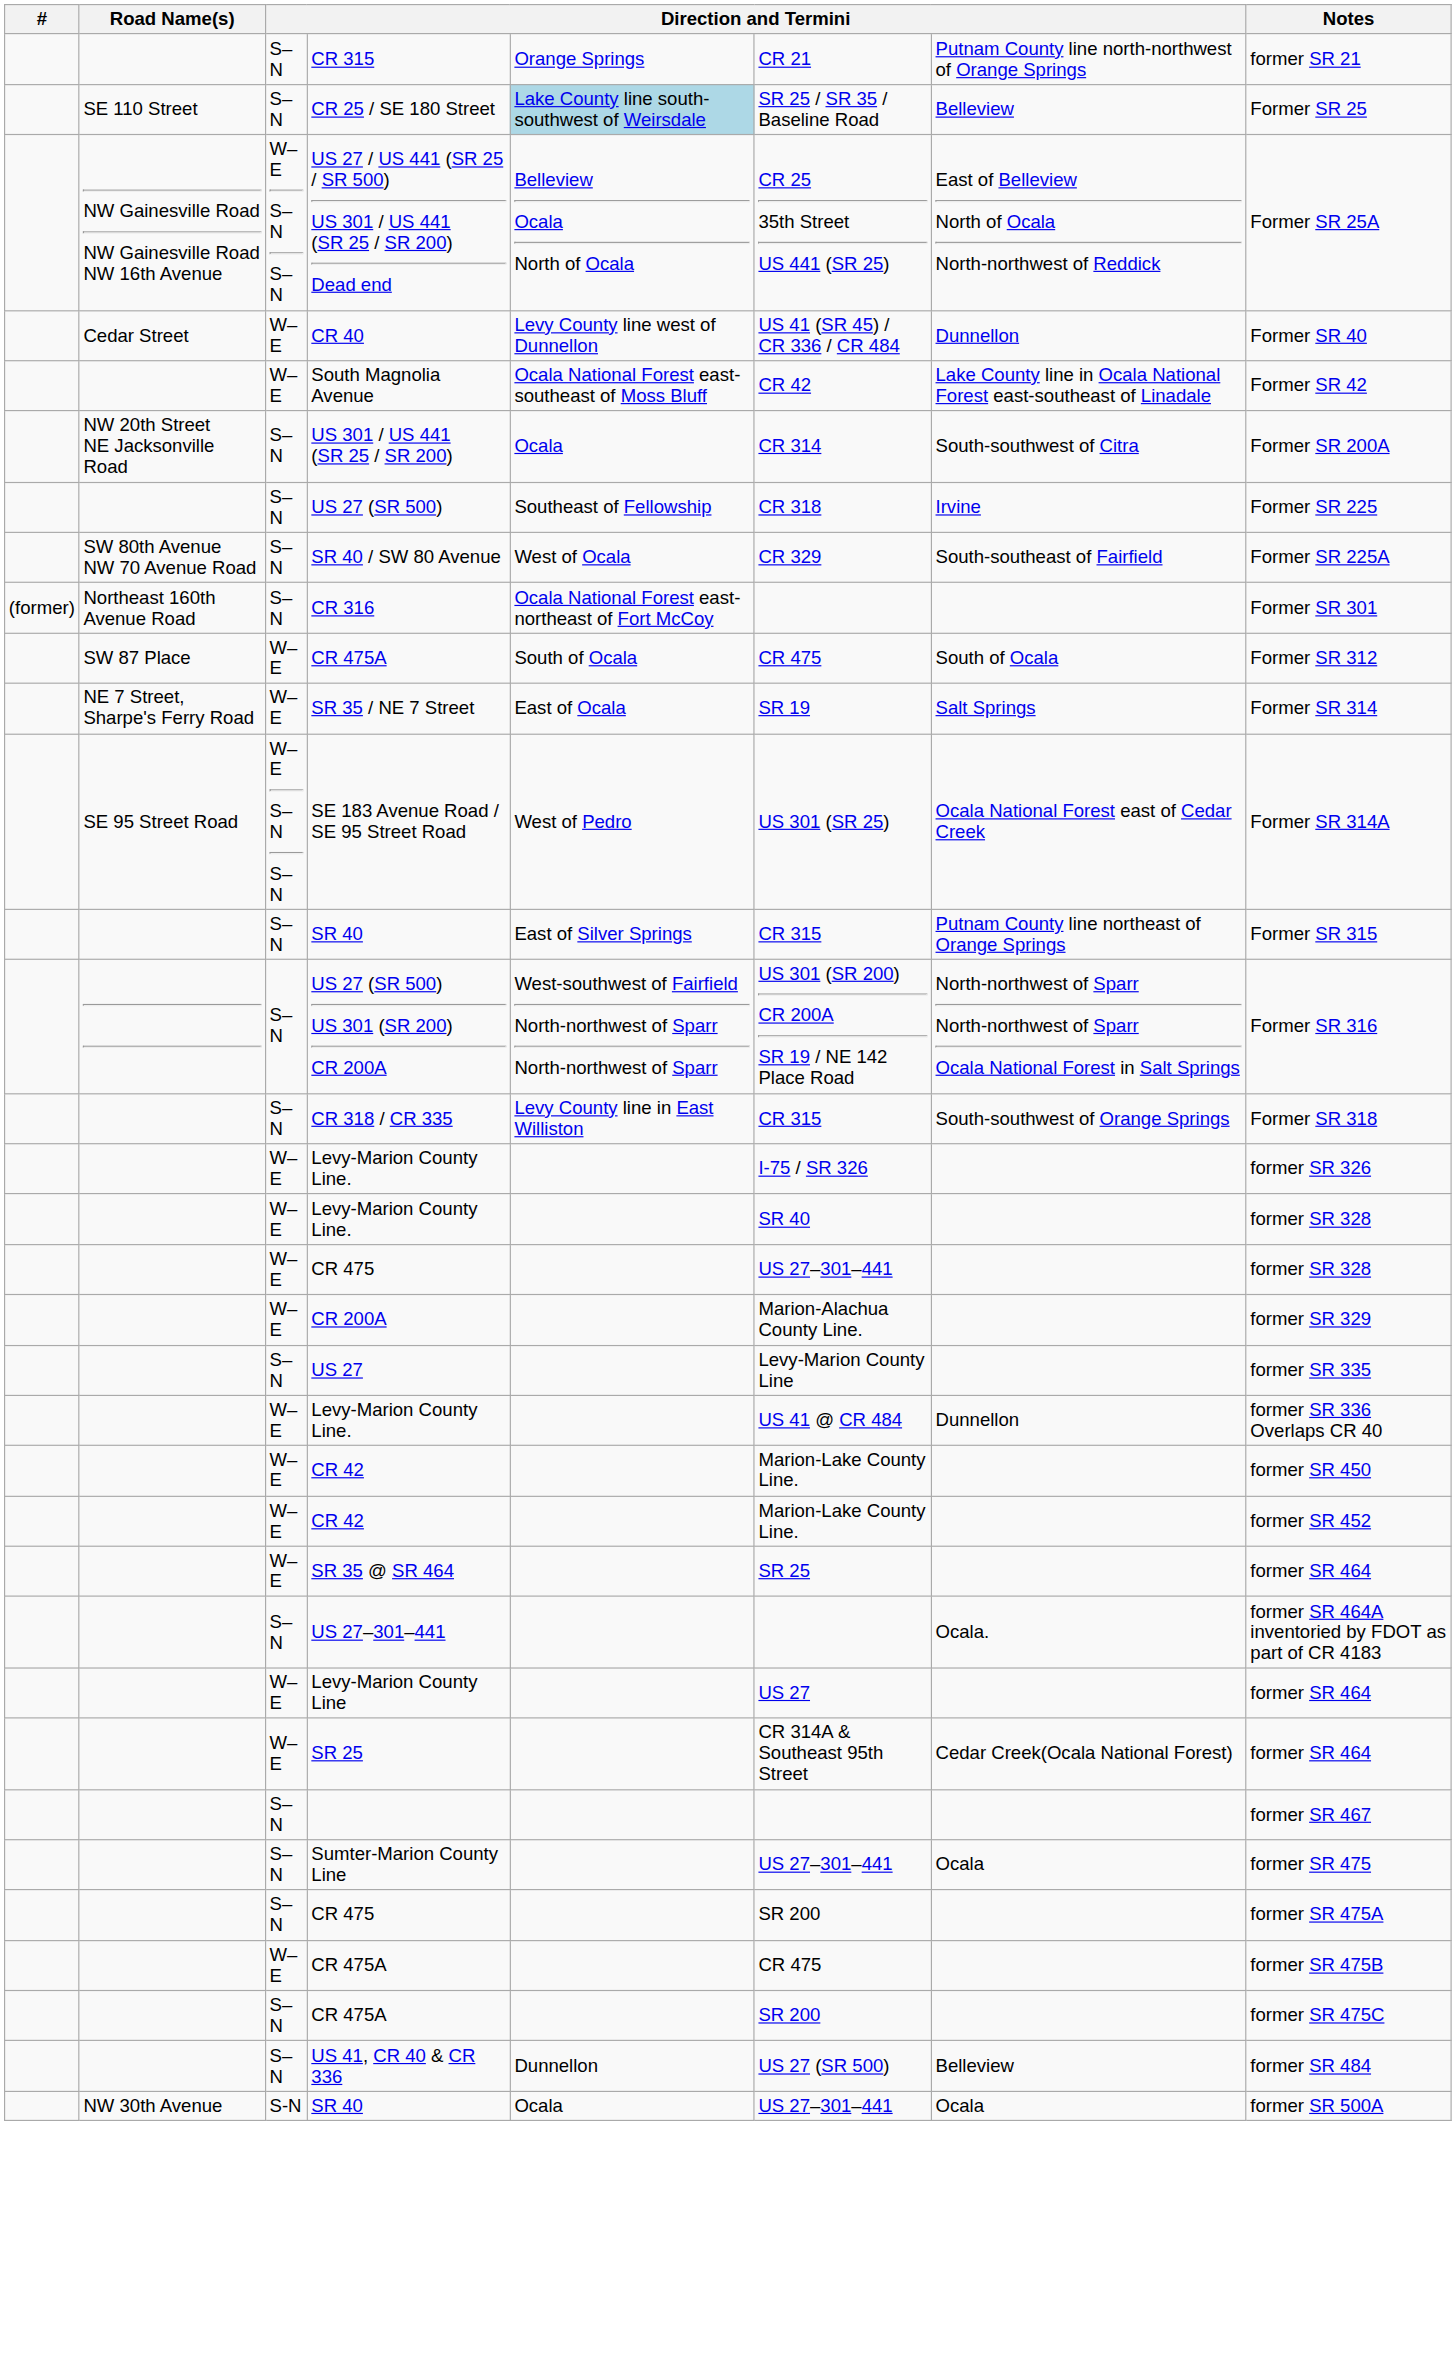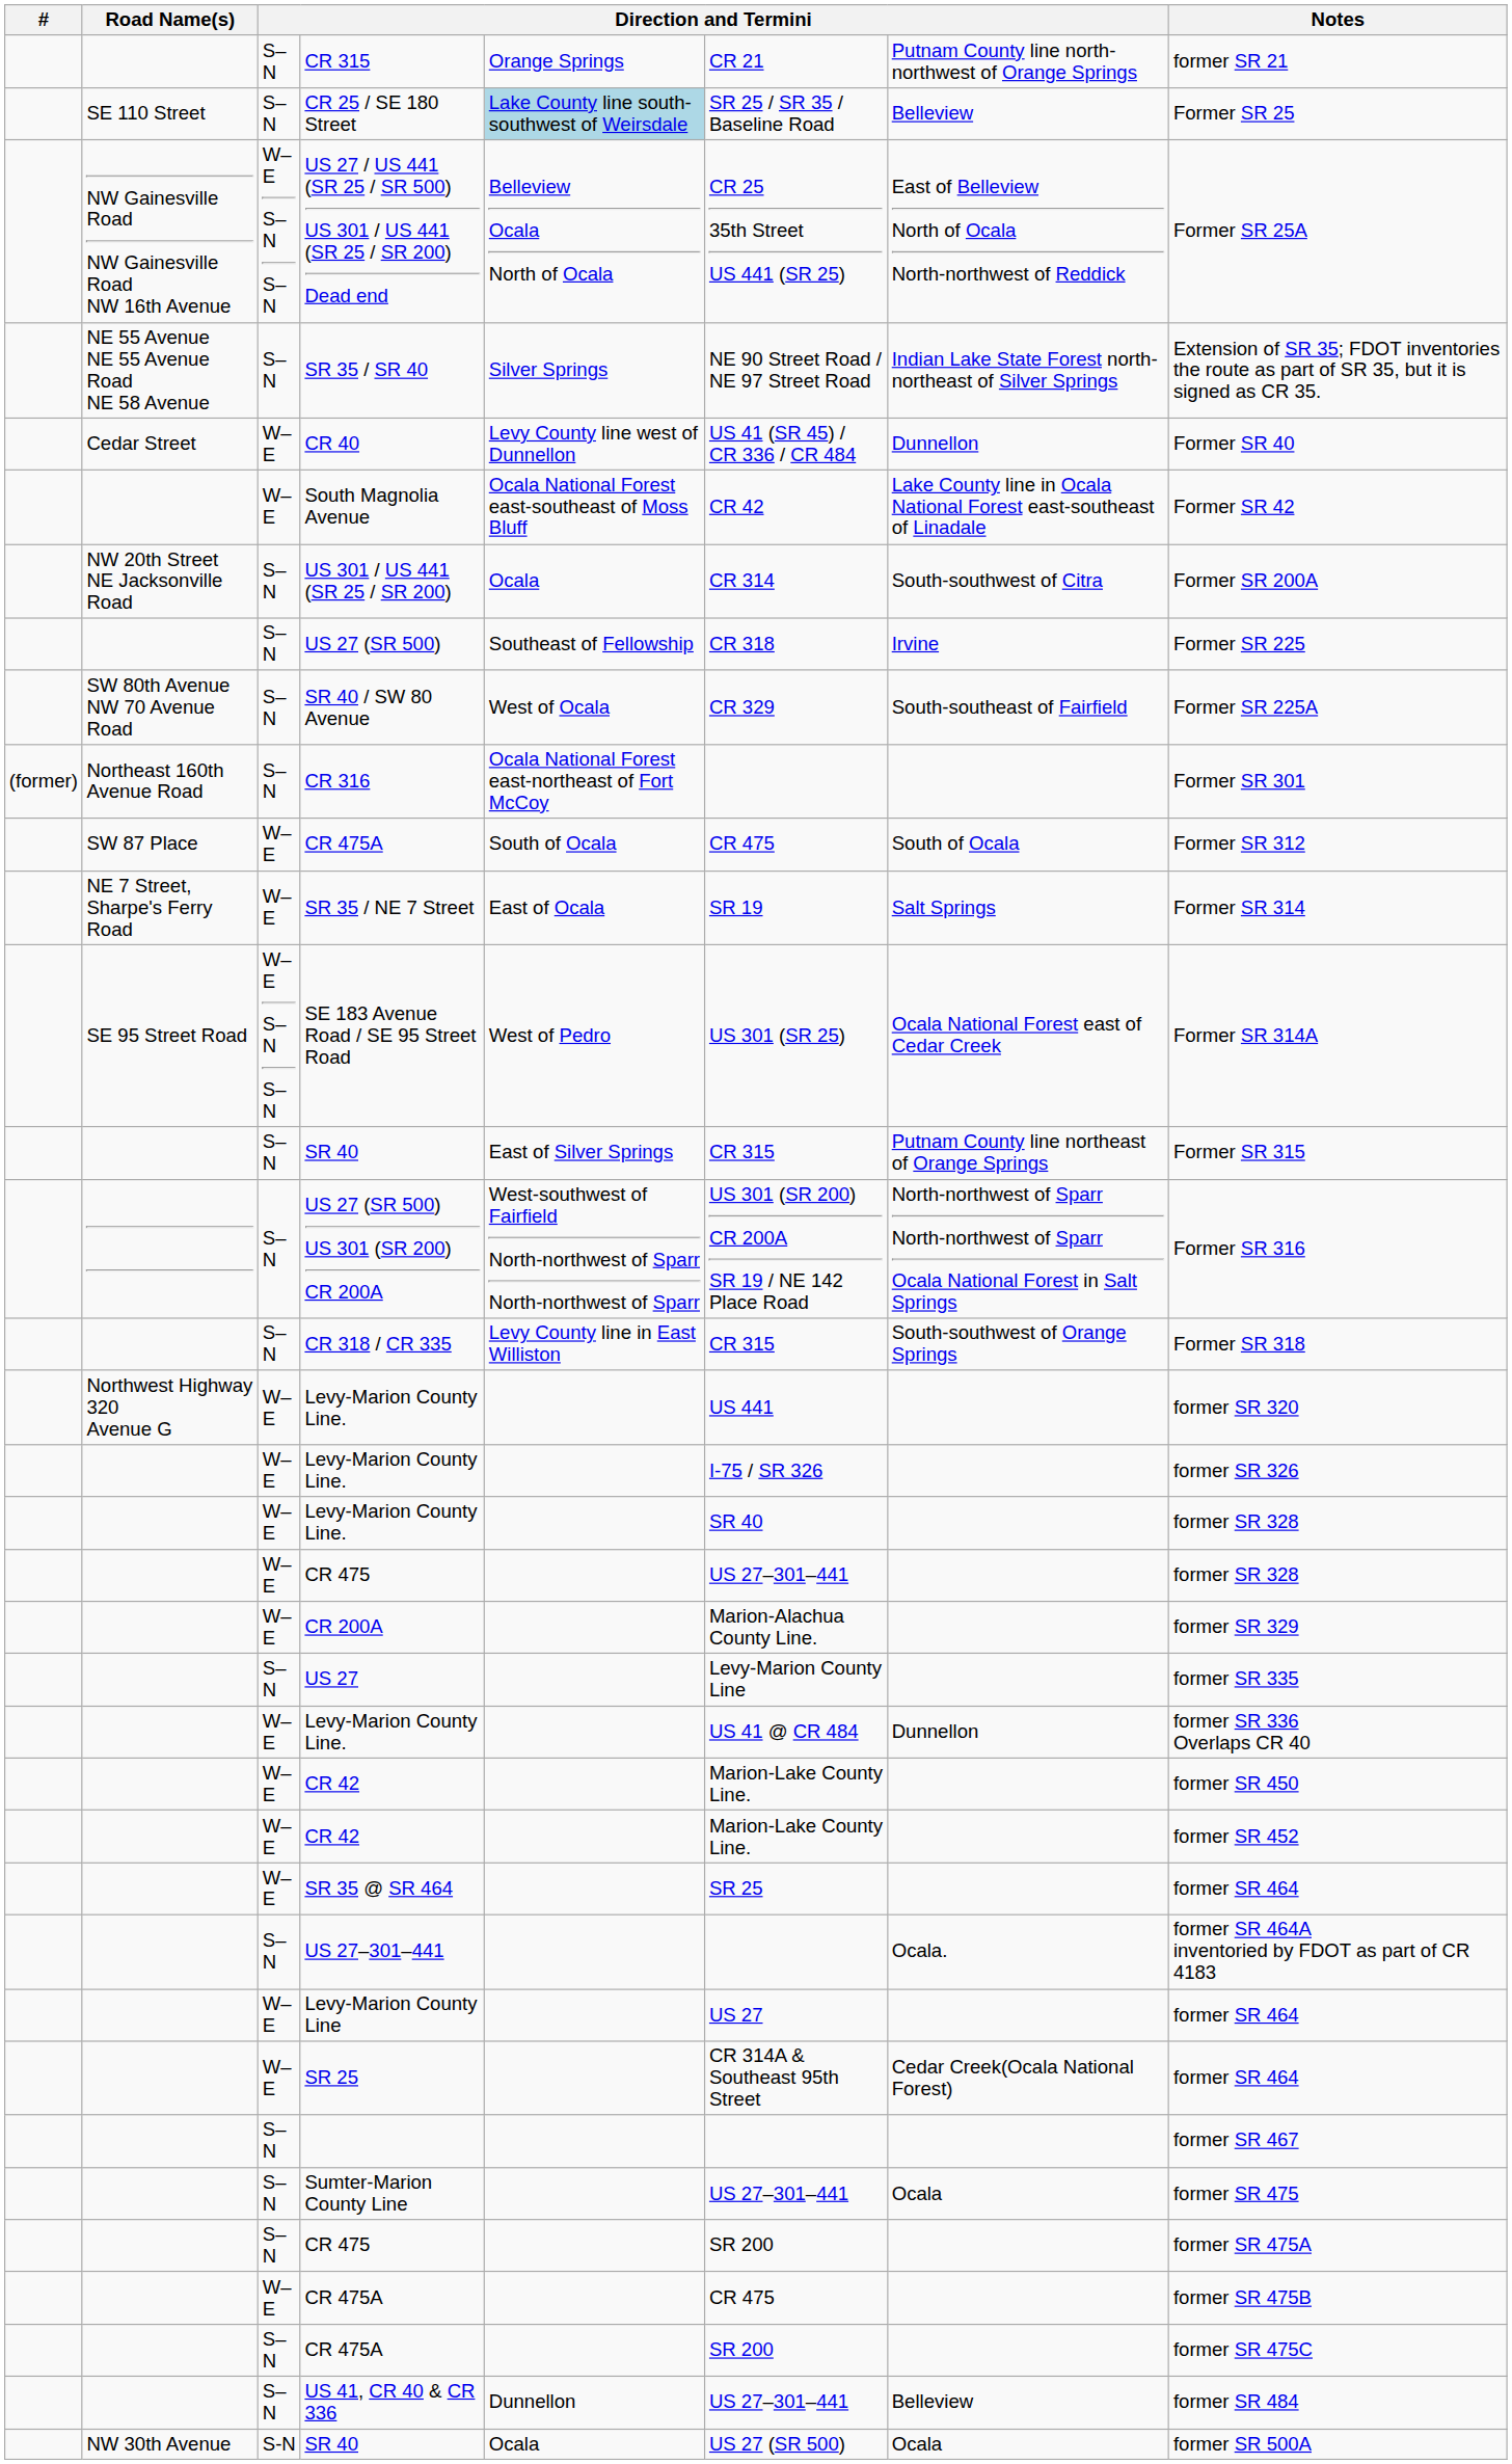 <table class="wikitable">
 <tr>
 <th align=center>#</th>
 <th>Road Name(s)</th>
 <th colspan=5>Direction and Termini</th>
 <th>Notes</th>
 </tr>
 <tr>
 <td></td>
 <td></td>
 <td>S–N</td>
 <td><a href='#'>CR 315</a></td>
 <td><a href='#'>Orange Springs</a></td>
 <td><a href='#'>CR 21</a></td>
 <td><a href='#'>Putnam County</a> line north-northwest of <a href='#'>Orange Springs</a></td>
 <td>former <a href='#'>SR 21</a></td>
 </tr>
 <tr>
 <td></td>
 <td>SE 110 Street</td>
 <td>S–N</td>
 <td><a href='#'>CR 25</a> / SE 180 Street</td>
 <td style="background: lightblue;"><a href='#'>Lake County</a> line south-southwest of <a href='#'>Weirsdale</a></td>
 <td><a href='#'>SR 25</a> / <a href='#'>SR 35</a> / Baseline Road</td>
 <td><a href='#'>Belleview</a></td>
 <td>Former <a href='#'>SR 25</a></td>
 </tr>
 <tr>
 <td></td>
 <td><br><hr>NW Gainesville Road<hr>NW Gainesville Road<br>NW 16th Avenue</td>
 <td>W–E<hr>S–N<hr>S–N</td>
 <td><a href='#'>US 27</a> / <a href='#'>US 441</a> (<a href='#'>SR 25</a> / <a href='#'>SR 500</a>)<hr><a href='#'>US 301</a> / <a href='#'>US 441</a> (<a href='#'>SR 25</a> / <a href='#'>SR 200</a>)<hr><a href='#'>Dead end</a></td>
 <td><a href='#'>Belleview</a><hr><a href='#'>Ocala</a><hr>North of <a href='#'>Ocala</a></td>
 <td><a href='#'>CR 25</a><hr>35th Street<hr><a href='#'>US 441</a> (<a href='#'>SR 25</a>)</td>
 <td>East of <a href='#'>Belleview</a><hr>North of <a href='#'>Ocala</a><hr>North-northwest of <a href='#'>Reddick</a></td>
 <td>Former <a href='#'>SR 25A</a></td>
+</tr>
+<tr>
+<td></td>
+<td>NE 55 Avenue<br>NE 55 Avenue Road<br>NE 58 Avenue</td>
+<td>S–N</td>
+<td><a href='#'>SR 35</a> / <a href='#'>SR 40</a></td>
+<td><a href='#'>Silver Springs</a></td>
+<td>NE 90 Street Road / NE 97 Street Road</td>
+<td><a href='#'>Indian Lake State Forest</a> north-northeast of <a href='#'>Silver Springs</a></td>
+<td>Extension of <a href='#'>SR 35</a>; FDOT inventories the route as part of SR 35, but it is signed as CR 35.</td>
 </tr>
 <tr>
 <td></td>
 <td>Cedar Street</td>
 <td>W–E</td>
 <td><a href='#'>CR 40</a></td>
 <td><a href='#'>Levy County</a> line west of <a href='#'>Dunnellon</a></td>
 <td><a href='#'>US 41</a> (<a href='#'>SR 45</a>) / <a href='#'>CR 336</a> / <a href='#'>CR 484</a></td>
 <td><a href='#'>Dunnellon</a></td>
 <td>Former <a href='#'>SR 40</a></td>
 </tr>
 <tr>
 <td></td>
 <td></td>
 <td>W–E</td>
 <td>South Magnolia Avenue</td>
 <td><a href='#'>Ocala National Forest</a> east-southeast of <a href='#'>Moss Bluff</a></td>
 <td><a href='#'>CR 42</a></td>
 <td><a href='#'>Lake County</a> line in <a href='#'>Ocala National Forest</a> east-southeast of <a href='#'>Linadale</a></td>
 <td>Former <a href='#'>SR 42</a></td>
 </tr>
 <tr>
 <td></td>
 <td>NW 20th Street<br>NE Jacksonville Road</td>
 <td>S–N</td>
 <td><a href='#'>US 301</a> / <a href='#'>US 441</a> (<a href='#'>SR 25</a> / <a href='#'>SR 200</a>)</td>
 <td><a href='#'>Ocala</a></td>
 <td><a href='#'>CR 314</a></td>
 <td>South-southwest of <a href='#'>Citra</a></td>
 <td>Former <a href='#'>SR 200A</a></td>
 </tr>
 <tr>
 <td></td>
 <td></td>
 <td>S–N</td>
 <td><a href='#'>US 27</a> (<a href='#'>SR 500</a>)</td>
 <td>Southeast of <a href='#'>Fellowship</a></td>
 <td><a href='#'>CR 318</a></td>
 <td><a href='#'>Irvine</a></td>
 <td>Former <a href='#'>SR 225</a></td>
 </tr>
 <tr>
 <td></td>
 <td>SW 80th Avenue<br>NW 70 Avenue Road</td>
 <td>S–N</td>
 <td><a href='#'>SR 40</a> / SW 80 Avenue</td>
 <td>West of <a href='#'>Ocala</a></td>
 <td><a href='#'>CR 329</a></td>
 <td>South-southeast of <a href='#'>Fairfield</a></td>
 <td>Former <a href='#'>SR 225A</a></td>
 </tr>
 <tr>
 <td> (former)</td>
 <td>Northeast 160th Avenue Road</td>
 <td>S–N</td>
 <td><a href='#'>CR 316</a></td>
 <td><a href='#'>Ocala National Forest</a> east-northeast of <a href='#'>Fort McCoy</a></td>
 <td></td>
 <td></td>
 <td>Former <a href='#'>SR 301</a></td>
 </tr>
 <tr>
 <td></td>
 <td>SW 87 Place</td>
 <td>W–E</td>
 <td><a href='#'>CR 475A</a></td>
 <td>South of <a href='#'>Ocala</a></td>
 <td><a href='#'>CR 475</a></td>
 <td>South of <a href='#'>Ocala</a></td>
 <td>Former <a href='#'>SR 312</a></td>
 </tr>
 <tr>
 <td></td>
 <td>NE 7 Street, Sharpe's Ferry Road</td>
 <td>W–E</td>
 <td><a href='#'>SR 35</a> / NE 7 Street</td>
 <td>East of <a href='#'>Ocala</a></td>
 <td><a href='#'>SR 19</a></td>
 <td><a href='#'>Salt Springs</a></td>
 <td>Former <a href='#'>SR 314</a></td>
 </tr>
 <tr>
 <td></td>
 <td>SE 95 Street Road</td>
 <td>W–E<hr>S–N<hr>S–N</td>
 <td>SE 183 Avenue Road / SE 95 Street Road</td>
 <td>West of <a href='#'>Pedro</a></td>
 <td><a href='#'>US 301</a> (<a href='#'>SR 25</a>)</td>
 <td><a href='#'>Ocala National Forest</a> east of <a href='#'>Cedar Creek</a></td>
 <td>Former <a href='#'>SR 314A</a></td>
 </tr>
 <tr>
 <td></td>
 <td></td>
 <td>S–N</td>
 <td><a href='#'>SR 40</a></td>
 <td>East of <a href='#'>Silver Springs</a></td>
 <td><a href='#'>CR 315</a></td>
 <td><a href='#'>Putnam County</a> line northeast of <a href='#'>Orange Springs</a></td>
 <td>Former <a href='#'>SR 315</a></td>
 </tr>
 <tr>
 <td></td>
 <td><hr><br><hr></td>
 <td>S–N</td>
 <td><a href='#'>US 27</a> (<a href='#'>SR 500</a>)<hr><a href='#'>US 301</a> (<a href='#'>SR 200</a>)<hr><a href='#'>CR 200A</a></td>
 <td>West-southwest of <a href='#'>Fairfield</a><hr>North-northwest of <a href='#'>Sparr</a><hr>North-northwest of <a href='#'>Sparr</a></td>
 <td><a href='#'>US 301</a> (<a href='#'>SR 200</a>)<hr><a href='#'>CR 200A</a><hr><a href='#'>SR 19</a> / NE 142 Place Road</td>
 <td>North-northwest of <a href='#'>Sparr</a><hr>North-northwest of <a href='#'>Sparr</a><hr><a href='#'>Ocala National Forest</a> in <a href='#'>Salt Springs</a></td>
 <td>Former <a href='#'>SR 316</a></td>
 </tr>
 <tr>
 <td></td>
 <td></td>
 <td>S–N</td>
 <td><a href='#'>CR 318</a> / <a href='#'>CR 335</a></td>
 <td><a href='#'>Levy County</a> line in <a href='#'>East Williston</a></td>
 <td><a href='#'>CR 315</a></td>
 <td>South-southwest of <a href='#'>Orange Springs</a></td>
 <td>Former <a href='#'>SR 318</a></td>
+</tr>
+<tr>
+<td></td>
+<td>Northwest Highway 320<br>Avenue G</td>
+<td>W–E</td>
+<td>Levy-Marion County Line.</td>
+<td></td>
+<td><a href='#'>US 441</a></td>
+<td></td>
+<td>former <a href='#'>SR 320</a></td>
 </tr>
 <tr>
 <td></td>
 <td></td>
 <td>W–E</td>
 <td>Levy-Marion County Line.</td>
 <td></td>
 <td><a href='#'>I-75</a> / <a href='#'>SR 326</a></td>
 <td></td>
 <td>former <a href='#'>SR 326</a></td>
 </tr>
 <tr>
 <td></td>
 <td></td>
 <td>W–E</td>
 <td>Levy-Marion County Line.</td>
 <td></td>
 <td><a href='#'>SR 40</a></td>
 <td></td>
 <td>former <a href='#'>SR 328</a></td>
 </tr>
 <tr>
 <td></td>
 <td></td>
 <td>W–E</td>
 <td>CR 475</td>
 <td></td>
 <td><a href='#'>US 27</a>–<a href='#'>301</a>–<a href='#'>441</a></td>
 <td></td>
 <td>former <a href='#'>SR 328</a></td>
 </tr>
 <tr>
 <td></td>
 <td></td>
 <td>W–E</td>
 <td><a href='#'>CR 200A</a></td>
 <td></td>
 <td>Marion-Alachua County Line.</td>
 <td></td>
 <td>former <a href='#'>SR 329</a></td>
 </tr>
 <tr>
 <td></td>
 <td></td>
 <td>S–N</td>
 <td><a href='#'>US 27</a></td>
 <td></td>
 <td>Levy-Marion County Line</td>
 <td></td>
 <td>former <a href='#'>SR 335</a></td>
 </tr>
 <tr>
 <td></td>
 <td></td>
 <td>W–E</td>
 <td>Levy-Marion County Line.</td>
 <td></td>
 <td><a href='#'>US 41</a> @ <a href='#'>CR 484</a></td>
 <td>Dunnellon</td>
 <td>former <a href='#'>SR 336</a><br>Overlaps CR 40</td>
 </tr>
 <tr>
 <td></td>
 <td></td>
 <td>W–E</td>
 <td><a href='#'>CR 42</a></td>
 <td></td>
 <td>Marion-Lake County Line.</td>
 <td></td>
 <td>former <a href='#'>SR 450</a></td>
 </tr>
 <tr>
 <td></td>
 <td></td>
 <td>W–E</td>
 <td><a href='#'>CR 42</a></td>
 <td></td>
 <td>Marion-Lake County Line.</td>
 <td></td>
 <td>former <a href='#'>SR 452</a></td>
 </tr>
 <tr>
 <td></td>
 <td></td>
 <td>W–E</td>
 <td><a href='#'>SR 35</a> @ <a href='#'>SR 464</a></td>
 <td></td>
 <td><a href='#'>SR 25</a></td>
 <td></td>
 <td>former <a href='#'>SR 464</a></td>
 </tr>
 <tr>
 <td></td>
 <td></td>
 <td>S–N</td>
 <td><a href='#'>US 27</a>–<a href='#'>301</a>–<a href='#'>441</a></td>
 <td></td>
 <td></td>
 <td>Ocala.</td>
 <td>former <a href='#'>SR 464A</a><br>inventoried by FDOT as part of CR 4183</td>
 </tr>
 <tr>
 <td></td>
 <td></td>
 <td>W–E</td>
 <td>Levy-Marion County Line</td>
 <td></td>
 <td><a href='#'>US 27</a></td>
 <td></td>
 <td>former <a href='#'>SR 464</a></td>
 </tr>
 <tr>
 <td></td>
 <td></td>
 <td>W–E</td>
 <td><a href='#'>SR 25</a></td>
 <td></td>
 <td>CR 314A & Southeast 95th Street</td>
 <td>Cedar Creek(Ocala National Forest)</td>
 <td>former <a href='#'>SR 464</a></td>
 </tr>
 <tr>
 <td></td>
 <td></td>
 <td>S–N</td>
 <td></td>
 <td></td>
 <td></td>
 <td></td>
 <td>former <a href='#'>SR 467</a></td>
 </tr>
 <tr>
 <td></td>
 <td></td>
 <td>S–N</td>
 <td>Sumter-Marion County Line</td>
 <td></td>
 <td><a href='#'>US 27</a>–<a href='#'>301</a>–<a href='#'>441</a></td>
 <td>Ocala</td>
 <td>former <a href='#'>SR 475</a></td>
 </tr>
 <tr>
 <td></td>
 <td></td>
 <td>S–N</td>
 <td>CR 475</td>
 <td></td>
 <td>SR 200</td>
 <td></td>
 <td>former <a href='#'>SR 475A</a></td>
 </tr>
 <tr>
 <td></td>
 <td></td>
 <td>W–E</td>
 <td>CR 475A</td>
 <td></td>
 <td>CR 475</td>
 <td></td>
 <td>former <a href='#'>SR 475B</a></td>
 </tr>
 <tr>
 <td></td>
 <td></td>
 <td>S–N</td>
 <td>CR 475A</td>
 <td></td>
 <td><a href='#'>SR 200</a></td>
 <td></td>
 <td>former <a href='#'>SR 475C</a></td>
 </tr>
 <tr>
 <td></td>
 <td></td>
 <td>S–N</td>
 <td><a href='#'>US 41</a>, <a href='#'>CR 40</a> & <a href='#'>CR 336</a></td>
 <td>Dunnellon</td>
-<td><a href='#'>US 27</a> (<a href='#'>SR 500</a>)</td>
+<td><a href='#'>US 27</a>–<a href='#'>301</a>–<a href='#'>441</a></td>
 <td>Belleview</td>
 <td>former <a href='#'>SR 484</a></td>
 </tr>
 <tr>
 <td></td>
 <td>NW 30th Avenue</td>
 <td>S-N</td>
 <td><a href='#'>SR 40</a></td>
 <td>Ocala</td>
-<td><a href='#'>US 27</a>–<a href='#'>301</a>–<a href='#'>441</a></td>
+<td><a href='#'>US 27</a> (<a href='#'>SR 500</a>)</td>
 <td>Ocala</td>
 <td>former <a href='#'>SR 500A</a><br></td>
 </tr>
 </table>
